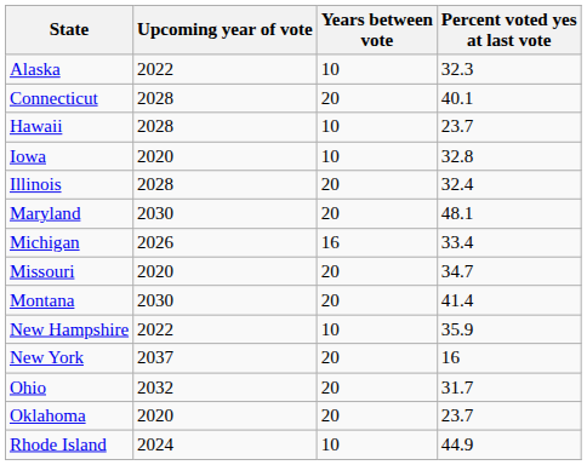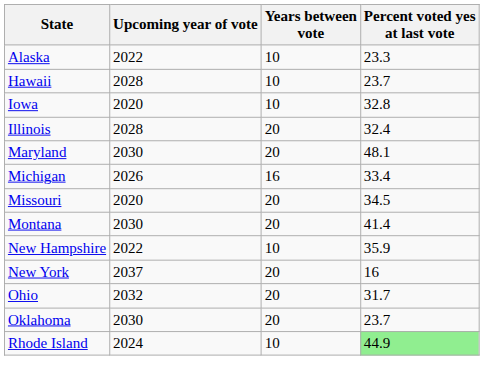 <table class="wikitable">
 <tr>
 <th>State</th>
 <th>Upcoming year of vote</th>
 <th>Years between<br>vote</th>
 <th>Percent voted yes<br>at last vote</th>
 </tr>
 <tr>
 <td><a href='#'>Alaska</a></td>
 <td>2022</td>
 <td>10</td>
-<td>32.3</td>
-</tr>
-<tr>
-<td><a href='#'>Connecticut</a></td>
-<td>2028</td>
-<td>20</td>
-<td>40.1</td>
+<td>23.3</td>
 </tr>
 <tr>
 <td><a href='#'>Hawaii</a></td>
 <td>2028</td>
 <td>10</td>
 <td>23.7</td>
 </tr>
 <tr>
 <td><a href='#'>Iowa</a></td>
 <td>2020</td>
 <td>10</td>
 <td>32.8</td>
 </tr>
 <tr>
 <td><a href='#'>Illinois</a></td>
 <td>2028</td>
 <td>20</td>
 <td>32.4</td>
 </tr>
 <tr>
 <td><a href='#'>Maryland</a></td>
 <td>2030</td>
 <td>20</td>
 <td>48.1</td>
 </tr>
 <tr>
 <td><a href='#'>Michigan</a></td>
 <td>2026</td>
 <td>16</td>
 <td>33.4</td>
 </tr>
 <tr>
 <td><a href='#'>Missouri</a></td>
 <td>2020</td>
 <td>20</td>
-<td>34.7</td>
+<td>34.5</td>
 </tr>
 <tr>
 <td><a href='#'>Montana</a></td>
 <td>2030</td>
 <td>20</td>
 <td>41.4</td>
 </tr>
 <tr>
 <td><a href='#'>New Hampshire</a></td>
 <td>2022</td>
 <td>10</td>
 <td>35.9</td>
 </tr>
 <tr>
 <td><a href='#'>New York</a></td>
 <td>2037</td>
 <td>20</td>
 <td>16</td>
 </tr>
 <tr>
 <td><a href='#'>Ohio</a></td>
 <td>2032</td>
 <td>20</td>
 <td>31.7</td>
 </tr>
 <tr>
 <td><a href='#'>Oklahoma</a></td>
-<td>2020</td>
+<td>2030</td>
 <td>20</td>
 <td>23.7</td>
 </tr>
 <tr>
 <td><a href='#'>Rhode Island</a></td>
 <td>2024</td>
 <td>10</td>
-<td>44.9</td>
+<td style="background: lightgreen;">44.9</td>
 </tr>
 </table>
